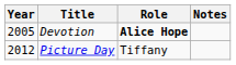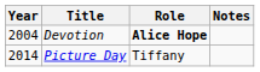 <table class="wikitable sortable">
 <tr>
 <th>Year</th>
 <th>Title</th>
 <th>Role</th>
 <th class="unsortable">Notes</th>
 </tr>
 <tr>
-<td>2005</td>
+<td>2004</td>
 <td><em>Devotion</em></td>
 <td><strong>Alice Hope</strong></td>
 <td></td>
 </tr>
 <tr>
-<td>2012</td>
+<td>2014</td>
 <td><em><a href='#'>Picture Day</a></em></td>
 <td>Tiffany</td>
 <td></td>
 </tr>
 </table>
